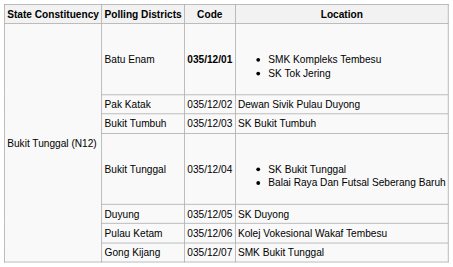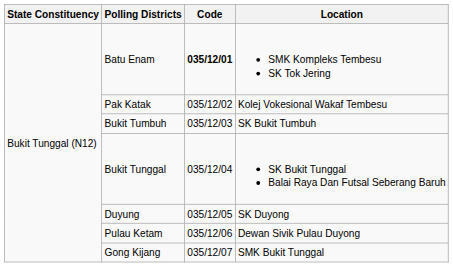 <table class="wikitable sortable mw-collapsible">
 <tr>
 <th><small>State Constituency</small></th>
 <th><small>Polling Districts</small></th>
 <th><small>Code</small></th>
 <th><small>Location</small></th>
 </tr>
 <tr>
 <td rowspan="7"><small>Bukit Tunggal (N12)</small></td>
 <td><small>Batu Enam</small></td>
 <td><strong><small>035/12/01</small></strong></td>
 <td><br><ul><li><small>SMK Kompleks Tembesu</small></li><li><small>SK Tok Jering</small></li></ul></td>
 </tr>
 <tr>
 <td><small>Pak Katak</small></td>
 <td><small>035/12/02</small></td>
-<td><small>Dewan Sivik Pulau Duyong</small></td>
+<td><small>Kolej Vokesional Wakaf Tembesu</small></td>
 </tr>
 <tr>
 <td><small>Bukit Tumbuh</small></td>
 <td><small>035/12/03</small></td>
 <td><small>SK Bukit Tumbuh</small></td>
 </tr>
 <tr>
 <td><small>Bukit Tunggal</small></td>
 <td><small>035/12/04</small></td>
 <td><br><ul><li><small>SK Bukit Tunggal</small></li><li><small>Balai Raya Dan Futsal Seberang Baruh</small></li></ul></td>
 </tr>
 <tr>
 <td><small>Duyung</small></td>
 <td><small>035/12/05</small></td>
 <td><small>SK Duyong</small></td>
 </tr>
 <tr>
 <td><small>Pulau Ketam</small></td>
 <td><small>035/12/06</small></td>
-<td><small>Kolej Vokesional Wakaf Tembesu</small></td>
+<td><small>Dewan Sivik Pulau Duyong</small></td>
 </tr>
 <tr>
 <td><small>Gong Kijang</small></td>
 <td><small>035/12/07</small></td>
 <td><small>SMK Bukit Tunggal</small></td>
 </tr>
 </table>
